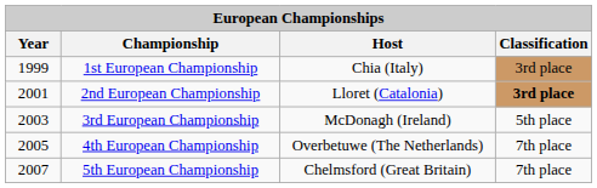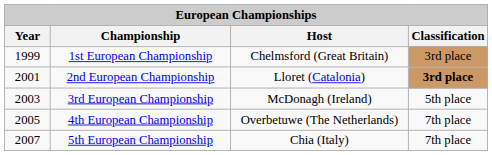 <table class="wikitable" style=font-size:90% width=550>
 <tr align=center style="background:#cccccc;">
 <td colspan=4><strong>European Championships</strong></td>
 </tr>
 <tr align=center style="background:#eeeeee;">
 <th width=10%>Year</th>
 <th width=40%>Championship</th>
 <th width=40%>Host</th>
 <th width=10%>Classification</th>
 </tr>
 <tr align=center>
 <td>1999</td>
 <td><a href='#'>1st European Championship</a></td>
-<td>Chia (Italy)</td>
+<td>Chelmsford (Great Britain)</td>
 <td style="background:#cc9966;" align="center">3rd place</td>
 </tr>
 <tr align=center>
 <td>2001</td>
 <td><a href='#'>2nd European Championship</a></td>
 <td>Lloret (<a href='#'>Catalonia</a>)</td>
 <td style="background:#cc9966;" align="center"><strong>3rd place</strong></td>
 </tr>
 <tr align=center>
 <td>2003</td>
 <td><a href='#'>3rd European Championship</a></td>
 <td>McDonagh (Ireland)</td>
 <td>5th place</td>
 </tr>
 <tr align=center>
 <td>2005</td>
 <td><a href='#'>4th European Championship</a></td>
 <td>Overbetuwe (The Netherlands)</td>
 <td>7th place</td>
 </tr>
 <tr align=center>
 <td>2007</td>
 <td><a href='#'>5th European Championship</a></td>
-<td>Chelmsford (Great Britain)</td>
+<td>Chia (Italy)</td>
 <td>7th place</td>
 </tr>
 </table>
